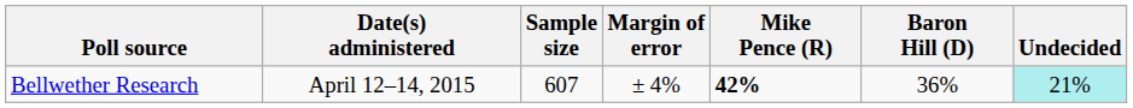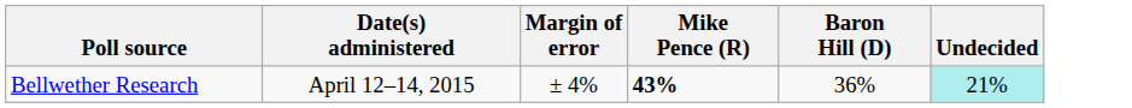 <table class="wikitable">
 <tr valign= bottom>
 <th style="width:175px;">Poll source</th>
 <th style="width:175px;">Date(s)<br>administered</th>
-<th class=small>Sample<br>size</th>
 <th class=small>Margin of<br>error</th>
 <th style="width:100px;">Mike<br>Pence (R)</th>
 <th style="width:100px;">Baron<br>Hill (D)</th>
 <th>Undecided</th>
 </tr>
 <tr>
 <td><a href='#'>Bellwether Research</a></td>
 <td align=center>April 12–14, 2015</td>
-<td align=center>607</td>
 <td align=center>± 4%</td>
-<td><strong>42%</strong></td>
+<td><strong>43%</strong></td>
 <td align=center>36%</td>
 <td align=center style="background: paleturquoise;">21%</td>
 </tr>
 </table>
